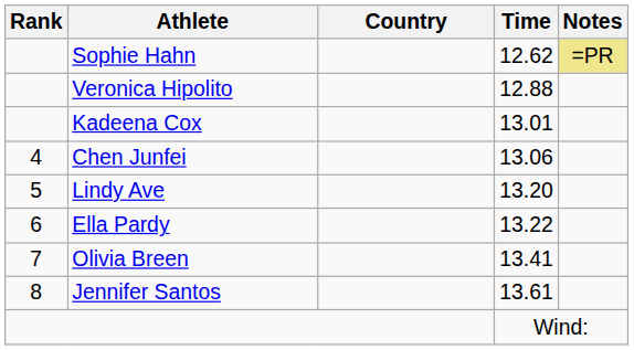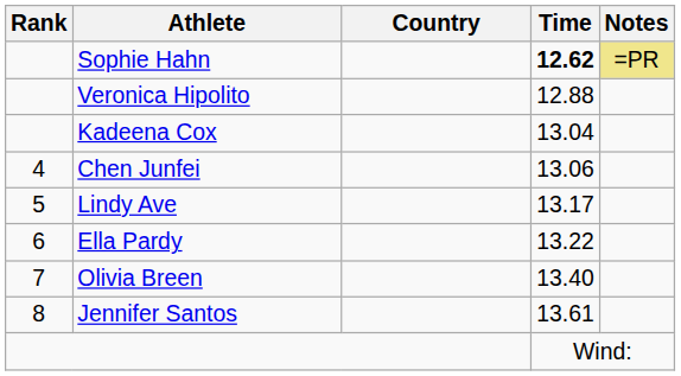 <table class="wikitable sortable" style="text-align:center">
 <tr>
 <th>Rank</th>
 <th style="width:180px">Athlete</th>
 <th style="width:125px">Country</th>
 <th>Time</th>
 <th>Notes</th>
 </tr>
 <tr>
 <td></td>
 <td style="text-align:left;"><a href='#'>Sophie Hahn</a></td>
 <td style="text-align:left;"></td>
-<td>12.62</td>
+<td><strong>12.62</strong></td>
 <td style="background: khaki;">=PR</td>
 </tr>
 <tr>
 <td></td>
 <td style="text-align:left;"><a href='#'>Veronica Hipolito</a></td>
 <td style="text-align:left;"></td>
 <td>12.88</td>
 <td></td>
 </tr>
 <tr>
 <td></td>
 <td style="text-align:left;"><a href='#'>Kadeena Cox</a></td>
 <td style="text-align:left;"></td>
-<td>13.01</td>
+<td>13.04</td>
 <td></td>
 </tr>
 <tr>
 <td>4</td>
 <td style="text-align:left;"><a href='#'>Chen Junfei</a></td>
 <td style="text-align:left;"></td>
 <td>13.06</td>
 <td></td>
 </tr>
 <tr>
 <td>5</td>
 <td style="text-align:left;"><a href='#'>Lindy Ave</a></td>
 <td style="text-align:left;"></td>
-<td>13.20</td>
+<td>13.17</td>
 <td></td>
 </tr>
 <tr>
 <td>6</td>
 <td style="text-align:left;"><a href='#'>Ella Pardy</a></td>
 <td style="text-align:left;"></td>
 <td>13.22</td>
 <td></td>
 </tr>
 <tr>
 <td>7</td>
 <td style="text-align:left;"><a href='#'>Olivia Breen</a></td>
 <td style="text-align:left;"></td>
-<td>13.41</td>
+<td>13.40</td>
 <td></td>
 </tr>
 <tr>
 <td>8</td>
 <td style="text-align:left;"><a href='#'>Jennifer Santos</a></td>
 <td style="text-align:left;"></td>
 <td>13.61</td>
 <td></td>
 </tr>
 <tr class="sortbottom">
 <td colspan="3"></td>
 <td colspan="2">Wind:</td>
 </tr>
 </table>
